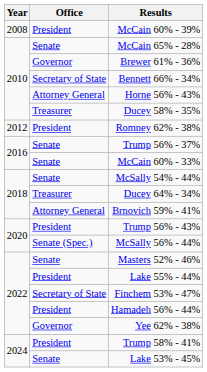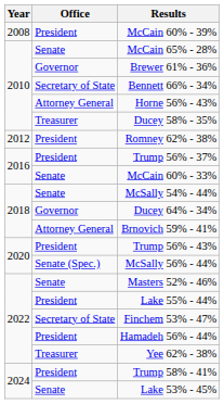 <table class=wikitable>
 <tr>
 <th>Year</th>
 <th>Office</th>
 <th>Results</th>
 </tr>
 <tr>
 <td>2008</td>
 <td><a href='#'>President</a></td>
 <td align="right" ><a href='#'>McCain</a> 60% - 39%</td>
 </tr>
 <tr>
 <td rowspan=5>2010</td>
 <td><a href='#'>Senate</a></td>
 <td align="right" ><a href='#'>McCain</a> 65% - 28%</td>
 </tr>
 <tr>
 <td><a href='#'>Governor</a></td>
 <td align="right" ><a href='#'>Brewer</a> 61% - 36%</td>
 </tr>
 <tr>
 <td><a href='#'>Secretary of State</a></td>
 <td align="right" ><a href='#'>Bennett</a> 66% - 34%</td>
 </tr>
 <tr>
 <td><a href='#'>Attorney General</a></td>
 <td align="right" ><a href='#'>Horne</a> 56% - 43%</td>
 </tr>
 <tr>
 <td><a href='#'>Treasurer</a></td>
 <td align="right" ><a href='#'>Ducey</a> 58% - 35%</td>
 </tr>
 <tr>
 <td>2012</td>
 <td><a href='#'>President</a></td>
 <td align="right" ><a href='#'>Romney</a> 62% - 38%</td>
 </tr>
 <tr>
 <td rowspan=2>2016</td>
-<td><a href='#'>Senate</a></td>
+<td><a href='#'>President</a></td>
 <td align="right" ><a href='#'>Trump</a> 56% - 37%</td>
 </tr>
 <tr>
 <td><a href='#'>Senate</a></td>
 <td align="right" ><a href='#'>McCain</a> 60% - 33%</td>
 </tr>
 <tr>
 <td rowspan=3>2018</td>
 <td><a href='#'>Senate</a></td>
 <td align="right" ><a href='#'>McSally</a> 54% - 44%</td>
 </tr>
 <tr>
-<td><a href='#'>Treasurer</a></td>
+<td><a href='#'>Governor</a></td>
 <td align="right" ><a href='#'>Ducey</a> 64% - 34%</td>
 </tr>
 <tr>
 <td><a href='#'>Attorney General</a></td>
 <td align="right" ><a href='#'>Brnovich</a> 59% - 41%</td>
 </tr>
 <tr>
 <td rowspan=2>2020</td>
 <td><a href='#'>President</a></td>
 <td align="right" ><a href='#'>Trump</a> 56% - 43%</td>
 </tr>
 <tr>
 <td><a href='#'>Senate (Spec.)</a></td>
 <td align="right" ><a href='#'>McSally</a> 56% - 44%</td>
 </tr>
 <tr>
 <td rowspan=5>2022</td>
 <td><a href='#'>Senate</a></td>
 <td align="right" ><a href='#'>Masters</a> 52% - 46%</td>
 </tr>
 <tr>
 <td><a href='#'>President</a></td>
 <td align="right" ><a href='#'>Lake</a> 55% - 44%</td>
 </tr>
 <tr>
 <td><a href='#'>Secretary of State</a></td>
 <td align="right" ><a href='#'>Finchem</a> 53% - 47%</td>
 </tr>
 <tr>
 <td><a href='#'>President</a></td>
 <td align="right" ><a href='#'>Hamadeh</a> 56% - 44%</td>
 </tr>
 <tr>
-<td><a href='#'>Governor</a></td>
+<td><a href='#'>Treasurer</a></td>
 <td align="right" ><a href='#'>Yee</a> 62% - 38%</td>
 </tr>
 <tr>
 <td rowspan=2>2024</td>
 <td><a href='#'>President</a></td>
 <td align="right" ><a href='#'>Trump</a> 58% - 41%</td>
 </tr>
 <tr>
 <td><a href='#'>Senate</a></td>
 <td align="right" ><a href='#'>Lake</a> 53% - 45%</td>
 </tr>
 </table>
